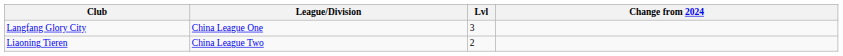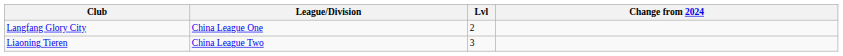 <table class="wikitable sortable" width="100%" style="font-size:90%">
 <tr>
 <th width="20%">Club</th>
 <th width="30%">League/Division</th>
 <th width="3%">Lvl</th>
 <th width="37%">Change from <a href='#'>2024</a></th>
 </tr>
 <tr>
 <td><a href='#'>Langfang Glory City</a></td>
 <td><a href='#'>China League One</a></td>
-<td>3</td>
+<td>2</td>
 <td></td>
 </tr>
 <tr>
 <td><a href='#'>Liaoning Tieren</a></td>
 <td><a href='#'>China League Two</a></td>
-<td>2</td>
+<td>3</td>
 <td></td>
 </tr>
 </table>
